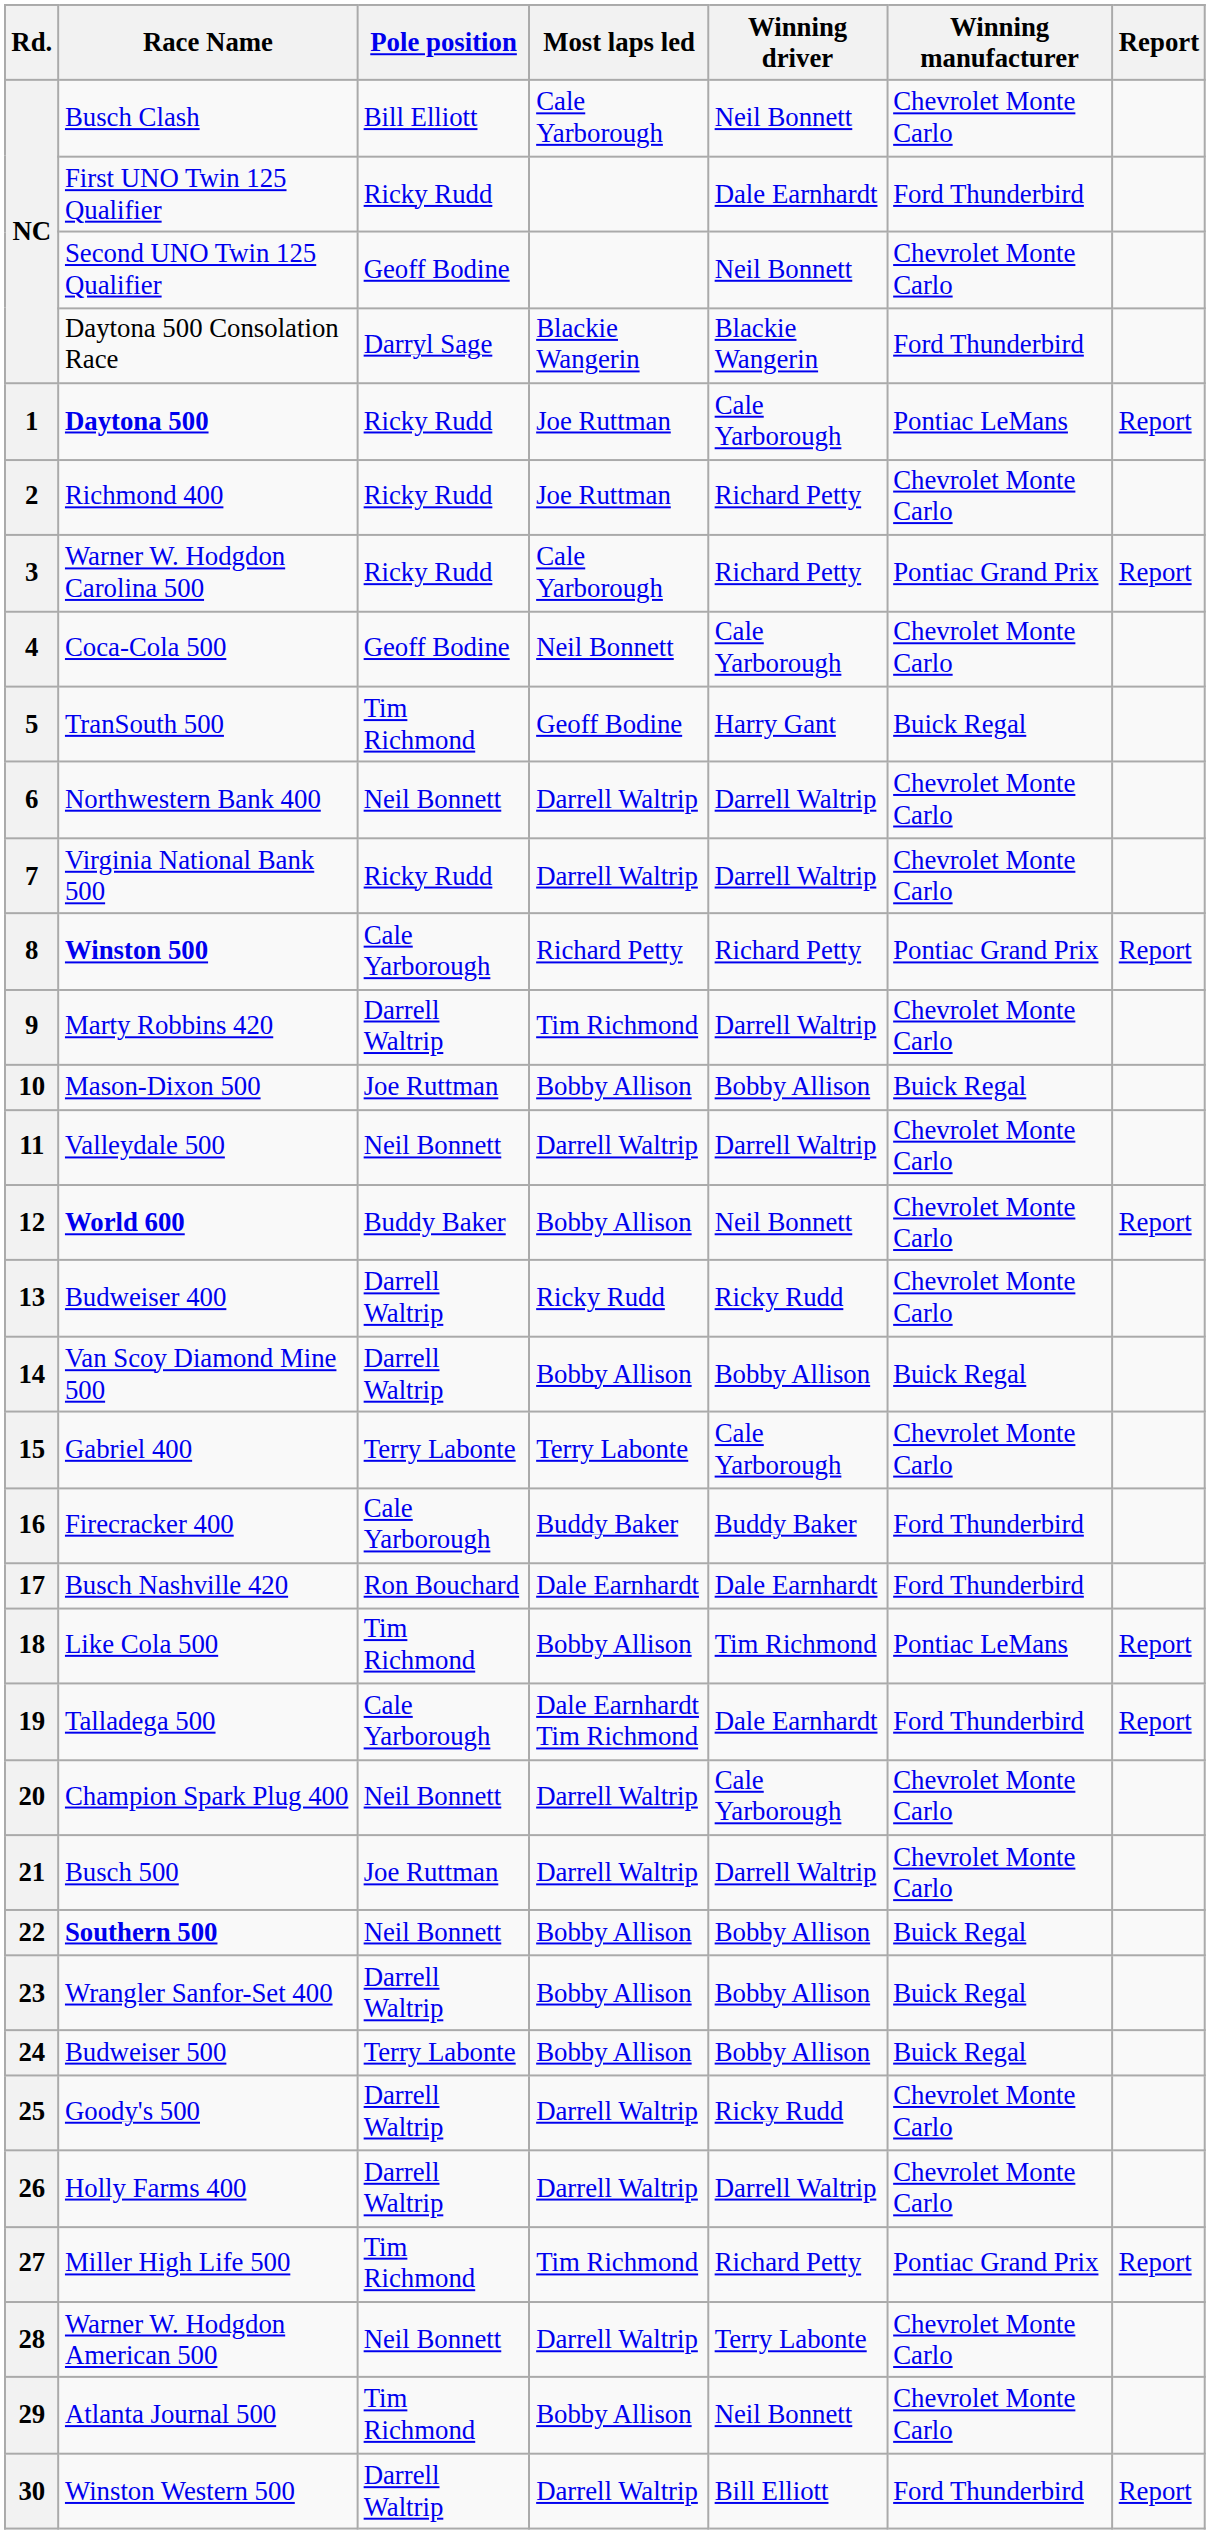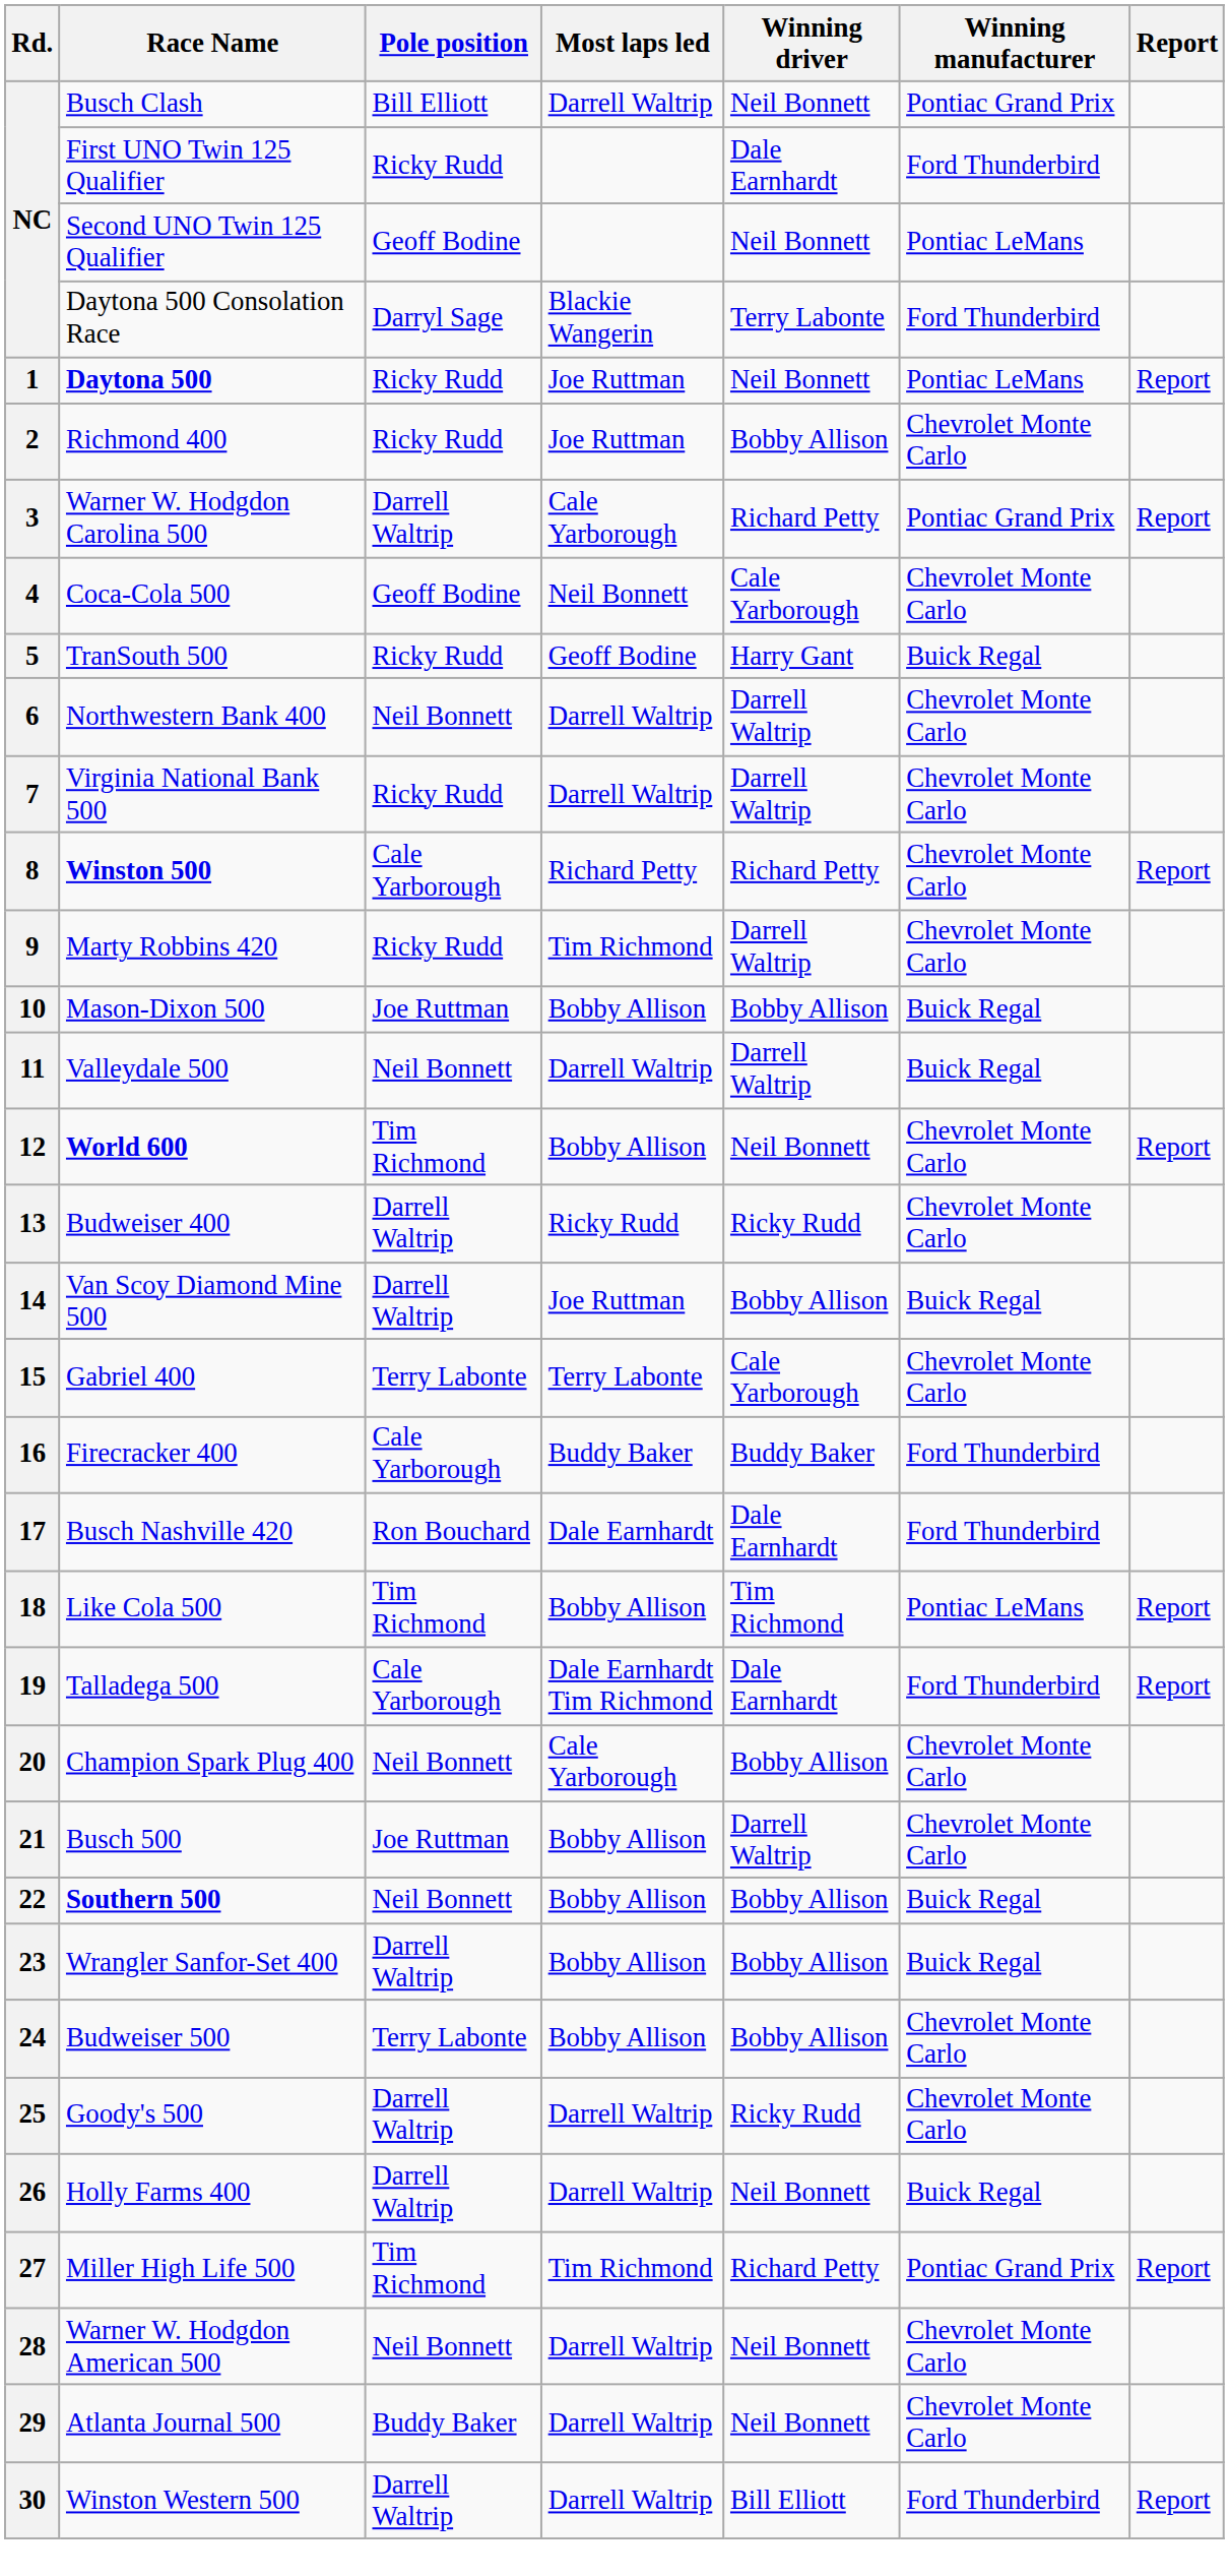 <table class="wikitable" style="font-size:85%;">
 <tr>
 <th>Rd.</th>
 <th>Race Name</th>
 <th><a href='#'>Pole position</a></th>
 <th>Most laps led</th>
 <th>Winning<br>driver</th>
 <th>Winning<br>manufacturer</th>
 <th>Report</th>
 </tr>
 <tr>
 <th rowspan="4">NC</th>
 <td><a href='#'>Busch Clash</a></td>
 <td><a href='#'>Bill Elliott</a></td>
-<td><a href='#'>Cale Yarborough</a></td>
+<td><a href='#'>Darrell Waltrip</a></td>
 <td><a href='#'>Neil Bonnett</a></td>
-<td><a href='#'>Chevrolet Monte Carlo</a></td>
+<td><a href='#'>Pontiac Grand Prix</a></td>
 <td></td>
 </tr>
 <tr>
 <td><a href='#'>First UNO Twin 125 Qualifier</a></td>
 <td><a href='#'>Ricky Rudd</a></td>
 <td></td>
 <td><a href='#'>Dale Earnhardt</a></td>
 <td><a href='#'>Ford Thunderbird</a></td>
 <td></td>
 </tr>
 <tr>
 <td><a href='#'>Second UNO Twin 125 Qualifier</a></td>
 <td><a href='#'>Geoff Bodine</a></td>
 <td></td>
 <td><a href='#'>Neil Bonnett</a></td>
-<td><a href='#'>Chevrolet Monte Carlo</a></td>
+<td><a href='#'>Pontiac LeMans</a></td>
 <td></td>
 </tr>
 <tr>
 <td>Daytona 500 Consolation Race</td>
 <td><a href='#'>Darryl Sage</a></td>
 <td><a href='#'>Blackie Wangerin</a></td>
-<td><a href='#'>Blackie Wangerin</a></td>
+<td><a href='#'>Terry Labonte</a></td>
 <td><a href='#'>Ford Thunderbird</a></td>
 <td></td>
 </tr>
 <tr>
 <th>1</th>
 <td><strong><a href='#'>Daytona 500</a></strong></td>
 <td><a href='#'>Ricky Rudd</a></td>
 <td><a href='#'>Joe Ruttman</a></td>
-<td><a href='#'>Cale Yarborough</a></td>
+<td><a href='#'>Neil Bonnett</a></td>
 <td><a href='#'>Pontiac LeMans</a></td>
 <td><a href='#'>Report</a></td>
 </tr>
 <tr>
 <th>2</th>
 <td><a href='#'>Richmond 400</a></td>
 <td><a href='#'>Ricky Rudd</a></td>
 <td><a href='#'>Joe Ruttman</a></td>
-<td><a href='#'>Richard Petty</a></td>
+<td><a href='#'>Bobby Allison</a></td>
 <td><a href='#'>Chevrolet Monte Carlo</a></td>
 <td></td>
 </tr>
 <tr>
 <th>3</th>
 <td><a href='#'>Warner W. Hodgdon Carolina 500</a></td>
-<td><a href='#'>Ricky Rudd</a></td>
+<td><a href='#'>Darrell Waltrip</a></td>
 <td><a href='#'>Cale Yarborough</a></td>
 <td><a href='#'>Richard Petty</a></td>
 <td><a href='#'>Pontiac Grand Prix</a></td>
 <td><a href='#'>Report</a></td>
 </tr>
 <tr>
 <th>4</th>
 <td><a href='#'>Coca-Cola 500</a></td>
 <td><a href='#'>Geoff Bodine</a></td>
 <td><a href='#'>Neil Bonnett</a></td>
 <td><a href='#'>Cale Yarborough</a></td>
 <td><a href='#'>Chevrolet Monte Carlo</a></td>
 <td></td>
 </tr>
 <tr>
 <th>5</th>
 <td><a href='#'>TranSouth 500</a></td>
-<td><a href='#'>Tim Richmond</a></td>
+<td><a href='#'>Ricky Rudd</a></td>
 <td><a href='#'>Geoff Bodine</a></td>
 <td><a href='#'>Harry Gant</a></td>
 <td><a href='#'>Buick Regal</a></td>
 <td></td>
 </tr>
 <tr>
 <th>6</th>
 <td><a href='#'>Northwestern Bank 400</a></td>
 <td><a href='#'>Neil Bonnett</a></td>
 <td><a href='#'>Darrell Waltrip</a></td>
 <td><a href='#'>Darrell Waltrip</a></td>
 <td><a href='#'>Chevrolet Monte Carlo</a></td>
 <td></td>
 </tr>
 <tr>
 <th>7</th>
 <td><a href='#'>Virginia National Bank 500</a></td>
 <td><a href='#'>Ricky Rudd</a></td>
 <td><a href='#'>Darrell Waltrip</a></td>
 <td><a href='#'>Darrell Waltrip</a></td>
 <td><a href='#'>Chevrolet Monte Carlo</a></td>
 <td></td>
 </tr>
 <tr>
 <th>8</th>
 <td><strong><a href='#'>Winston 500</a></strong></td>
 <td><a href='#'>Cale Yarborough</a></td>
 <td><a href='#'>Richard Petty</a></td>
 <td><a href='#'>Richard Petty</a></td>
-<td><a href='#'>Pontiac Grand Prix</a></td>
+<td><a href='#'>Chevrolet Monte Carlo</a></td>
 <td><a href='#'>Report</a></td>
 </tr>
 <tr>
 <th>9</th>
 <td><a href='#'>Marty Robbins 420</a></td>
-<td><a href='#'>Darrell Waltrip</a></td>
+<td><a href='#'>Ricky Rudd</a></td>
 <td><a href='#'>Tim Richmond</a></td>
 <td><a href='#'>Darrell Waltrip</a></td>
 <td><a href='#'>Chevrolet Monte Carlo</a></td>
 <td></td>
 </tr>
 <tr>
 <th>10</th>
 <td><a href='#'>Mason-Dixon 500</a></td>
 <td><a href='#'>Joe Ruttman</a></td>
 <td><a href='#'>Bobby Allison</a></td>
 <td><a href='#'>Bobby Allison</a></td>
 <td><a href='#'>Buick Regal</a></td>
 <td></td>
 </tr>
 <tr>
 <th>11</th>
 <td><a href='#'>Valleydale 500</a></td>
 <td><a href='#'>Neil Bonnett</a></td>
 <td><a href='#'>Darrell Waltrip</a></td>
 <td><a href='#'>Darrell Waltrip</a></td>
-<td><a href='#'>Chevrolet Monte Carlo</a></td>
+<td><a href='#'>Buick Regal</a></td>
 <td></td>
 </tr>
 <tr>
 <th>12</th>
 <td><strong><a href='#'>World 600</a></strong></td>
-<td><a href='#'>Buddy Baker</a></td>
+<td><a href='#'>Tim Richmond</a></td>
 <td><a href='#'>Bobby Allison</a></td>
 <td><a href='#'>Neil Bonnett</a></td>
 <td><a href='#'>Chevrolet Monte Carlo</a></td>
 <td><a href='#'>Report</a></td>
 </tr>
 <tr>
 <th>13</th>
 <td><a href='#'>Budweiser 400</a></td>
 <td><a href='#'>Darrell Waltrip</a></td>
 <td><a href='#'>Ricky Rudd</a></td>
 <td><a href='#'>Ricky Rudd</a></td>
 <td><a href='#'>Chevrolet Monte Carlo</a></td>
 <td></td>
 </tr>
 <tr>
 <th>14</th>
 <td><a href='#'>Van Scoy Diamond Mine 500</a></td>
 <td><a href='#'>Darrell Waltrip</a></td>
-<td><a href='#'>Bobby Allison</a></td>
+<td><a href='#'>Joe Ruttman</a></td>
 <td><a href='#'>Bobby Allison</a></td>
 <td><a href='#'>Buick Regal</a></td>
 <td></td>
 </tr>
 <tr>
 <th>15</th>
 <td><a href='#'>Gabriel 400</a></td>
 <td><a href='#'>Terry Labonte</a></td>
 <td><a href='#'>Terry Labonte</a></td>
 <td><a href='#'>Cale Yarborough</a></td>
 <td><a href='#'>Chevrolet Monte Carlo</a></td>
 <td></td>
 </tr>
 <tr>
 <th>16</th>
 <td><a href='#'>Firecracker 400</a></td>
 <td><a href='#'>Cale Yarborough</a></td>
 <td><a href='#'>Buddy Baker</a></td>
 <td><a href='#'>Buddy Baker</a></td>
 <td><a href='#'>Ford Thunderbird</a></td>
 <td></td>
 </tr>
 <tr>
 <th>17</th>
 <td><a href='#'>Busch Nashville 420</a></td>
 <td><a href='#'>Ron Bouchard</a></td>
 <td><a href='#'>Dale Earnhardt</a></td>
 <td><a href='#'>Dale Earnhardt</a></td>
 <td><a href='#'>Ford Thunderbird</a></td>
 <td></td>
 </tr>
 <tr>
 <th>18</th>
 <td><a href='#'>Like Cola 500</a></td>
 <td><a href='#'>Tim Richmond</a></td>
 <td><a href='#'>Bobby Allison</a></td>
 <td><a href='#'>Tim Richmond</a></td>
 <td><a href='#'>Pontiac LeMans</a></td>
 <td><a href='#'>Report</a></td>
 </tr>
 <tr>
 <th>19</th>
 <td><a href='#'>Talladega 500</a></td>
 <td><a href='#'>Cale Yarborough</a></td>
 <td><a href='#'>Dale Earnhardt</a><br><a href='#'>Tim Richmond</a></td>
 <td><a href='#'>Dale Earnhardt</a></td>
 <td><a href='#'>Ford Thunderbird</a></td>
 <td><a href='#'>Report</a></td>
 </tr>
 <tr>
 <th>20</th>
 <td><a href='#'>Champion Spark Plug 400</a></td>
 <td><a href='#'>Neil Bonnett</a></td>
-<td><a href='#'>Darrell Waltrip</a></td>
 <td><a href='#'>Cale Yarborough</a></td>
+<td><a href='#'>Bobby Allison</a></td>
 <td><a href='#'>Chevrolet Monte Carlo</a></td>
 <td></td>
 </tr>
 <tr>
 <th>21</th>
 <td><a href='#'>Busch 500</a></td>
 <td><a href='#'>Joe Ruttman</a></td>
-<td><a href='#'>Darrell Waltrip</a></td>
+<td><a href='#'>Bobby Allison</a></td>
 <td><a href='#'>Darrell Waltrip</a></td>
 <td><a href='#'>Chevrolet Monte Carlo</a></td>
 <td></td>
 </tr>
 <tr>
 <th>22</th>
 <td><strong><a href='#'>Southern 500</a></strong></td>
 <td><a href='#'>Neil Bonnett</a></td>
 <td><a href='#'>Bobby Allison</a></td>
 <td><a href='#'>Bobby Allison</a></td>
 <td><a href='#'>Buick Regal</a></td>
 <td></td>
 </tr>
 <tr>
 <th>23</th>
 <td><a href='#'>Wrangler Sanfor-Set 400</a></td>
 <td><a href='#'>Darrell Waltrip</a></td>
 <td><a href='#'>Bobby Allison</a></td>
 <td><a href='#'>Bobby Allison</a></td>
 <td><a href='#'>Buick Regal</a></td>
 <td></td>
 </tr>
 <tr>
 <th>24</th>
 <td><a href='#'>Budweiser 500</a></td>
 <td><a href='#'>Terry Labonte</a></td>
 <td><a href='#'>Bobby Allison</a></td>
 <td><a href='#'>Bobby Allison</a></td>
-<td><a href='#'>Buick Regal</a></td>
+<td><a href='#'>Chevrolet Monte Carlo</a></td>
 <td></td>
 </tr>
 <tr>
 <th>25</th>
 <td><a href='#'>Goody's 500</a></td>
 <td><a href='#'>Darrell Waltrip</a></td>
 <td><a href='#'>Darrell Waltrip</a></td>
 <td><a href='#'>Ricky Rudd</a></td>
 <td><a href='#'>Chevrolet Monte Carlo</a></td>
 <td></td>
 </tr>
 <tr>
 <th>26</th>
 <td><a href='#'>Holly Farms 400</a></td>
 <td><a href='#'>Darrell Waltrip</a></td>
 <td><a href='#'>Darrell Waltrip</a></td>
-<td><a href='#'>Darrell Waltrip</a></td>
-<td><a href='#'>Chevrolet Monte Carlo</a></td>
+<td><a href='#'>Neil Bonnett</a></td>
+<td><a href='#'>Buick Regal</a></td>
 <td></td>
 </tr>
 <tr>
 <th>27</th>
 <td><a href='#'>Miller High Life 500</a></td>
 <td><a href='#'>Tim Richmond</a></td>
 <td><a href='#'>Tim Richmond</a></td>
 <td><a href='#'>Richard Petty</a></td>
 <td><a href='#'>Pontiac Grand Prix</a></td>
 <td><a href='#'>Report</a></td>
 </tr>
 <tr>
 <th>28</th>
 <td><a href='#'>Warner W. Hodgdon American 500</a></td>
 <td><a href='#'>Neil Bonnett</a></td>
 <td><a href='#'>Darrell Waltrip</a></td>
-<td><a href='#'>Terry Labonte</a></td>
+<td><a href='#'>Neil Bonnett</a></td>
 <td><a href='#'>Chevrolet Monte Carlo</a></td>
 <td></td>
 </tr>
 <tr>
 <th>29</th>
 <td><a href='#'>Atlanta Journal 500</a></td>
-<td><a href='#'>Tim Richmond</a></td>
-<td><a href='#'>Bobby Allison</a></td>
+<td><a href='#'>Buddy Baker</a></td>
+<td><a href='#'>Darrell Waltrip</a></td>
 <td><a href='#'>Neil Bonnett</a></td>
 <td><a href='#'>Chevrolet Monte Carlo</a></td>
 <td></td>
 </tr>
 <tr>
 <th>30</th>
 <td><a href='#'>Winston Western 500</a></td>
 <td><a href='#'>Darrell Waltrip</a></td>
 <td><a href='#'>Darrell Waltrip</a></td>
 <td><a href='#'>Bill Elliott</a></td>
 <td><a href='#'>Ford Thunderbird</a></td>
 <td><a href='#'>Report</a></td>
 </tr>
 </table>
